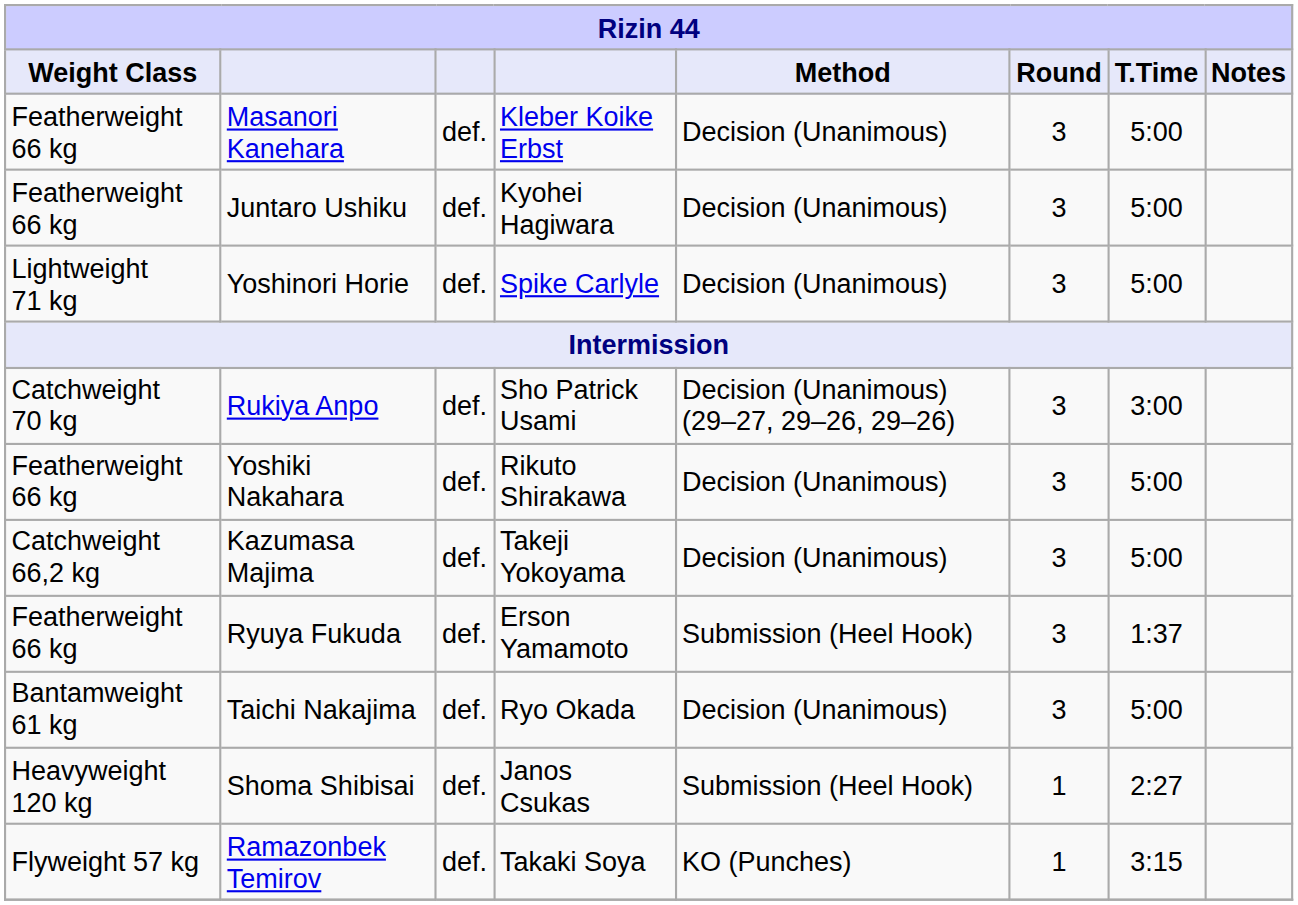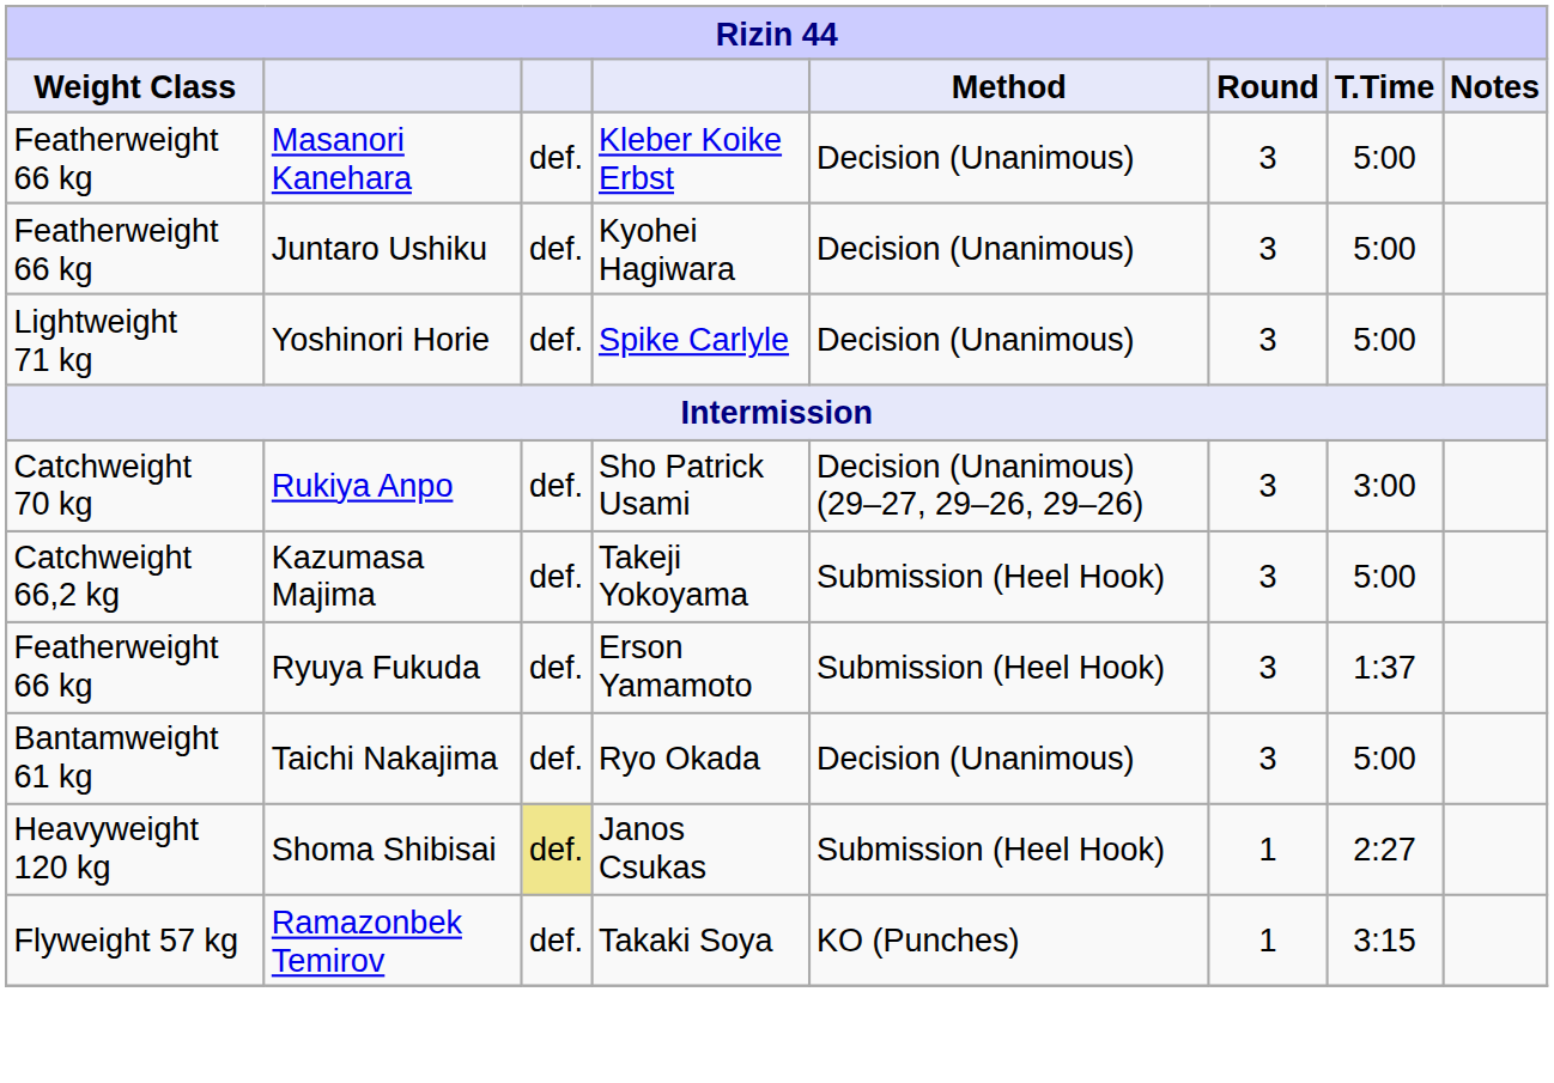 <table class="wikitable" style="font-size: 80%;">
 <tr>
 <th colspan="8" style="background-color: #ccf; color: #000080; text-align: center;"><strong>Rizin 44</strong></th>
 </tr>
 <tr>
 <th colspan="1" style="background-color: #E6E8FA; color: #000000; text-align: center;">Weight Class</th>
 <th colspan="1" style="background-color: #E6E8FA; color: #000000; text-align: center;"></th>
 <th colspan="1" style="background-color: #E6E8FA; color: #000000; text-align: center;"></th>
 <th colspan="1" style="background-color: #E6E8FA; color: #000000; text-align: center;"></th>
 <th colspan="1" style="background-color: #E6E8FA; color: #000000; text-align: center;">Method</th>
 <th colspan="1" style="background-color: #E6E8FA; color: #000000; text-align: center;">Round</th>
 <th colspan="1" style="background-color: #E6E8FA; color: #000000; text-align: center;">T.Time</th>
 <th colspan="1" style="background-color: #E6E8FA; color: #000000; text-align: center;">Notes</th>
 </tr>
 <tr>
 <td>Featherweight 66 kg</td>
 <td> <a href='#'>Masanori Kanehara</a></td>
 <td align=center>def.</td>
 <td> <a href='#'>Kleber Koike Erbst</a></td>
 <td>Decision (Unanimous)</td>
 <td align=center>3</td>
 <td align=center>5:00</td>
 <td></td>
 </tr>
 <tr>
 <td>Featherweight 66 kg</td>
 <td> Juntaro Ushiku</td>
 <td align=center>def.</td>
 <td> Kyohei Hagiwara</td>
 <td>Decision (Unanimous)</td>
 <td align=center>3</td>
 <td align=center>5:00</td>
 <td></td>
 </tr>
 <tr>
 <td>Lightweight 71 kg</td>
 <td> Yoshinori Horie</td>
 <td align=center>def.</td>
 <td> <a href='#'>Spike Carlyle</a></td>
 <td>Decision (Unanimous)</td>
 <td align=center>3</td>
 <td align=center>5:00</td>
 <td></td>
 </tr>
 <tr>
 <th colspan="8" style="background-color: #E6E8FA; color: #000080; text-align: center;"><strong>Intermission</strong></th>
 </tr>
 <tr>
 <td>Catchweight 70 kg</td>
 <td> <a href='#'>Rukiya Anpo</a></td>
 <td align=center>def.</td>
 <td> Sho Patrick Usami</td>
 <td>Decision (Unanimous) (29–27, 29–26, 29–26)</td>
 <td align=center>3</td>
 <td align=center>3:00</td>
 <td></td>
 </tr>
 <tr>
-<td>Featherweight 66 kg</td>
-<td> Yoshiki Nakahara</td>
-<td align=center>def.</td>
-<td> Rikuto Shirakawa</td>
-<td>Decision (Unanimous)</td>
-<td align=center>3</td>
-<td align=center>5:00</td>
-<td></td>
-</tr>
-<tr>
 <td>Catchweight 66,2 kg</td>
 <td> Kazumasa Majima</td>
 <td align=center>def.</td>
 <td> Takeji Yokoyama</td>
-<td>Decision (Unanimous)</td>
+<td>Submission (Heel Hook)</td>
 <td align=center>3</td>
 <td align=center>5:00</td>
 <td></td>
 </tr>
 <tr>
 <td>Featherweight 66 kg</td>
 <td> Ryuya Fukuda</td>
 <td align=center>def.</td>
 <td> Erson Yamamoto</td>
 <td>Submission (Heel Hook)</td>
 <td align=center>3</td>
 <td align=center>1:37</td>
 <td></td>
 </tr>
 <tr>
 <td>Bantamweight 61 kg</td>
 <td> Taichi Nakajima</td>
 <td align=center>def.</td>
 <td> Ryo Okada</td>
 <td>Decision (Unanimous)</td>
 <td align=center>3</td>
 <td align=center>5:00</td>
 <td></td>
 </tr>
 <tr>
 <td>Heavyweight 120 kg</td>
 <td> Shoma Shibisai</td>
-<td align=center>def.</td>
+<td align=center style="background: khaki;">def.</td>
 <td> Janos Csukas</td>
 <td>Submission (Heel Hook)</td>
 <td align=center>1</td>
 <td align=center>2:27</td>
 <td></td>
 </tr>
 <tr>
 <td>Flyweight 57 kg</td>
 <td> <a href='#'>Ramazonbek Temirov</a></td>
 <td align=center>def.</td>
 <td> Takaki Soya</td>
 <td>KO (Punches)</td>
 <td align=center>1</td>
 <td align=center>3:15</td>
 <td></td>
 </tr>
 <tr>
 </tr>
 </table>
